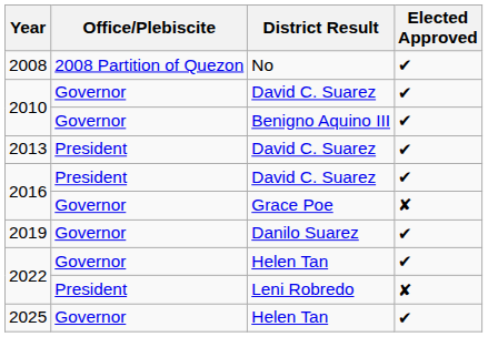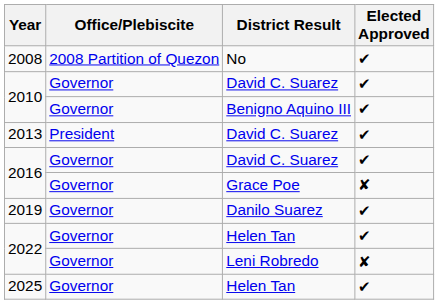 <table class=wikitable>
 <tr>
 <th>Year</th>
 <th>Office/Plebiscite</th>
 <th>District Result</th>
 <th>Elected<br>Approved</th>
 </tr>
 <tr>
 <td>2008</td>
 <td><a href='#'>2008 Partition of Quezon</a></td>
 <td>No</td>
 <td>✔</td>
 </tr>
 <tr>
 <td rowspan=2>2010</td>
 <td><a href='#'>Governor</a></td>
 <td><a href='#'>David C. Suarez</a></td>
 <td>✔</td>
 </tr>
 <tr>
 <td><a href='#'>Governor</a></td>
 <td><a href='#'>Benigno Aquino III</a></td>
 <td>✔</td>
 </tr>
 <tr>
 <td>2013</td>
 <td><a href='#'>President</a></td>
 <td><a href='#'>David C. Suarez</a></td>
 <td>✔</td>
 </tr>
 <tr>
 <td rowspan=2>2016</td>
-<td><a href='#'>President</a></td>
+<td><a href='#'>Governor</a></td>
 <td><a href='#'>David C. Suarez</a></td>
 <td>✔</td>
 </tr>
 <tr>
 <td><a href='#'>Governor</a></td>
 <td><a href='#'>Grace Poe</a></td>
 <td>✘</td>
 </tr>
 <tr>
 <td>2019</td>
 <td><a href='#'>Governor</a></td>
 <td><a href='#'>Danilo Suarez</a></td>
 <td>✔</td>
 </tr>
 <tr>
 <td rowspan=2>2022</td>
 <td><a href='#'>Governor</a></td>
 <td><a href='#'>Helen Tan</a></td>
 <td>✔</td>
 </tr>
 <tr>
-<td><a href='#'>President</a></td>
+<td><a href='#'>Governor</a></td>
 <td><a href='#'>Leni Robredo</a></td>
 <td>✘</td>
 </tr>
 <tr>
 <td>2025</td>
 <td><a href='#'>Governor</a></td>
 <td><a href='#'>Helen Tan</a></td>
 <td>✔</td>
 </tr>
 </table>
